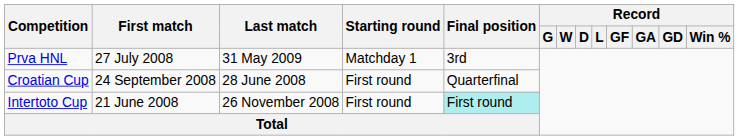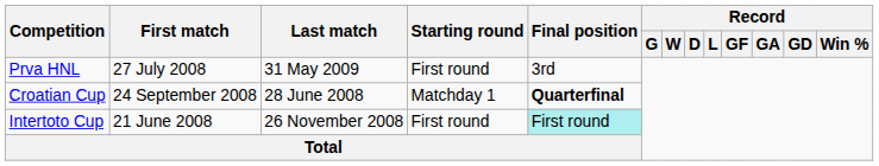 <table class="wikitable" style="text-align: center">
 <tr>
 <th rowspan="2">Competition</th>
 <th rowspan="2">First match</th>
 <th rowspan="2">Last match</th>
 <th rowspan="2">Starting round</th>
 <th rowspan="2">Final position</th>
 <th colspan="8">Record</th>
 </tr>
 <tr>
 <th>G</th>
 <th>W</th>
 <th>D</th>
 <th>L</th>
 <th>GF</th>
 <th>GA</th>
 <th>GD</th>
 <th>Win %</th>
 </tr>
 <tr>
 <td align=left><a href='#'>Prva HNL</a></td>
 <td align=left>27 July 2008</td>
 <td align=left>31 May 2009</td>
-<td align=left>Matchday 1</td>
+<td align=left>First round</td>
 <td align=left>3rd<br></td>
 </tr>
 <tr>
 <td align=left><a href='#'>Croatian Cup</a></td>
 <td align=left>24 September 2008</td>
 <td align=left>28 June 2008</td>
-<td align=left>First round</td>
-<td align=left>Quarterfinal<br></td>
+<td align=left>Matchday 1</td>
+<td align=left><strong>Quarterfinal<br></strong></td>
 </tr>
 <tr>
 <td align=left><a href='#'>Intertoto Cup</a></td>
 <td align=left>21 June 2008</td>
 <td align=left>26 November 2008</td>
 <td align=left>First round</td>
 <td align=left style="background: paleturquoise;">First round<br></td>
 </tr>
 <tr>
 <th colspan="5">Total<br></th>
 </tr>
 </table>
